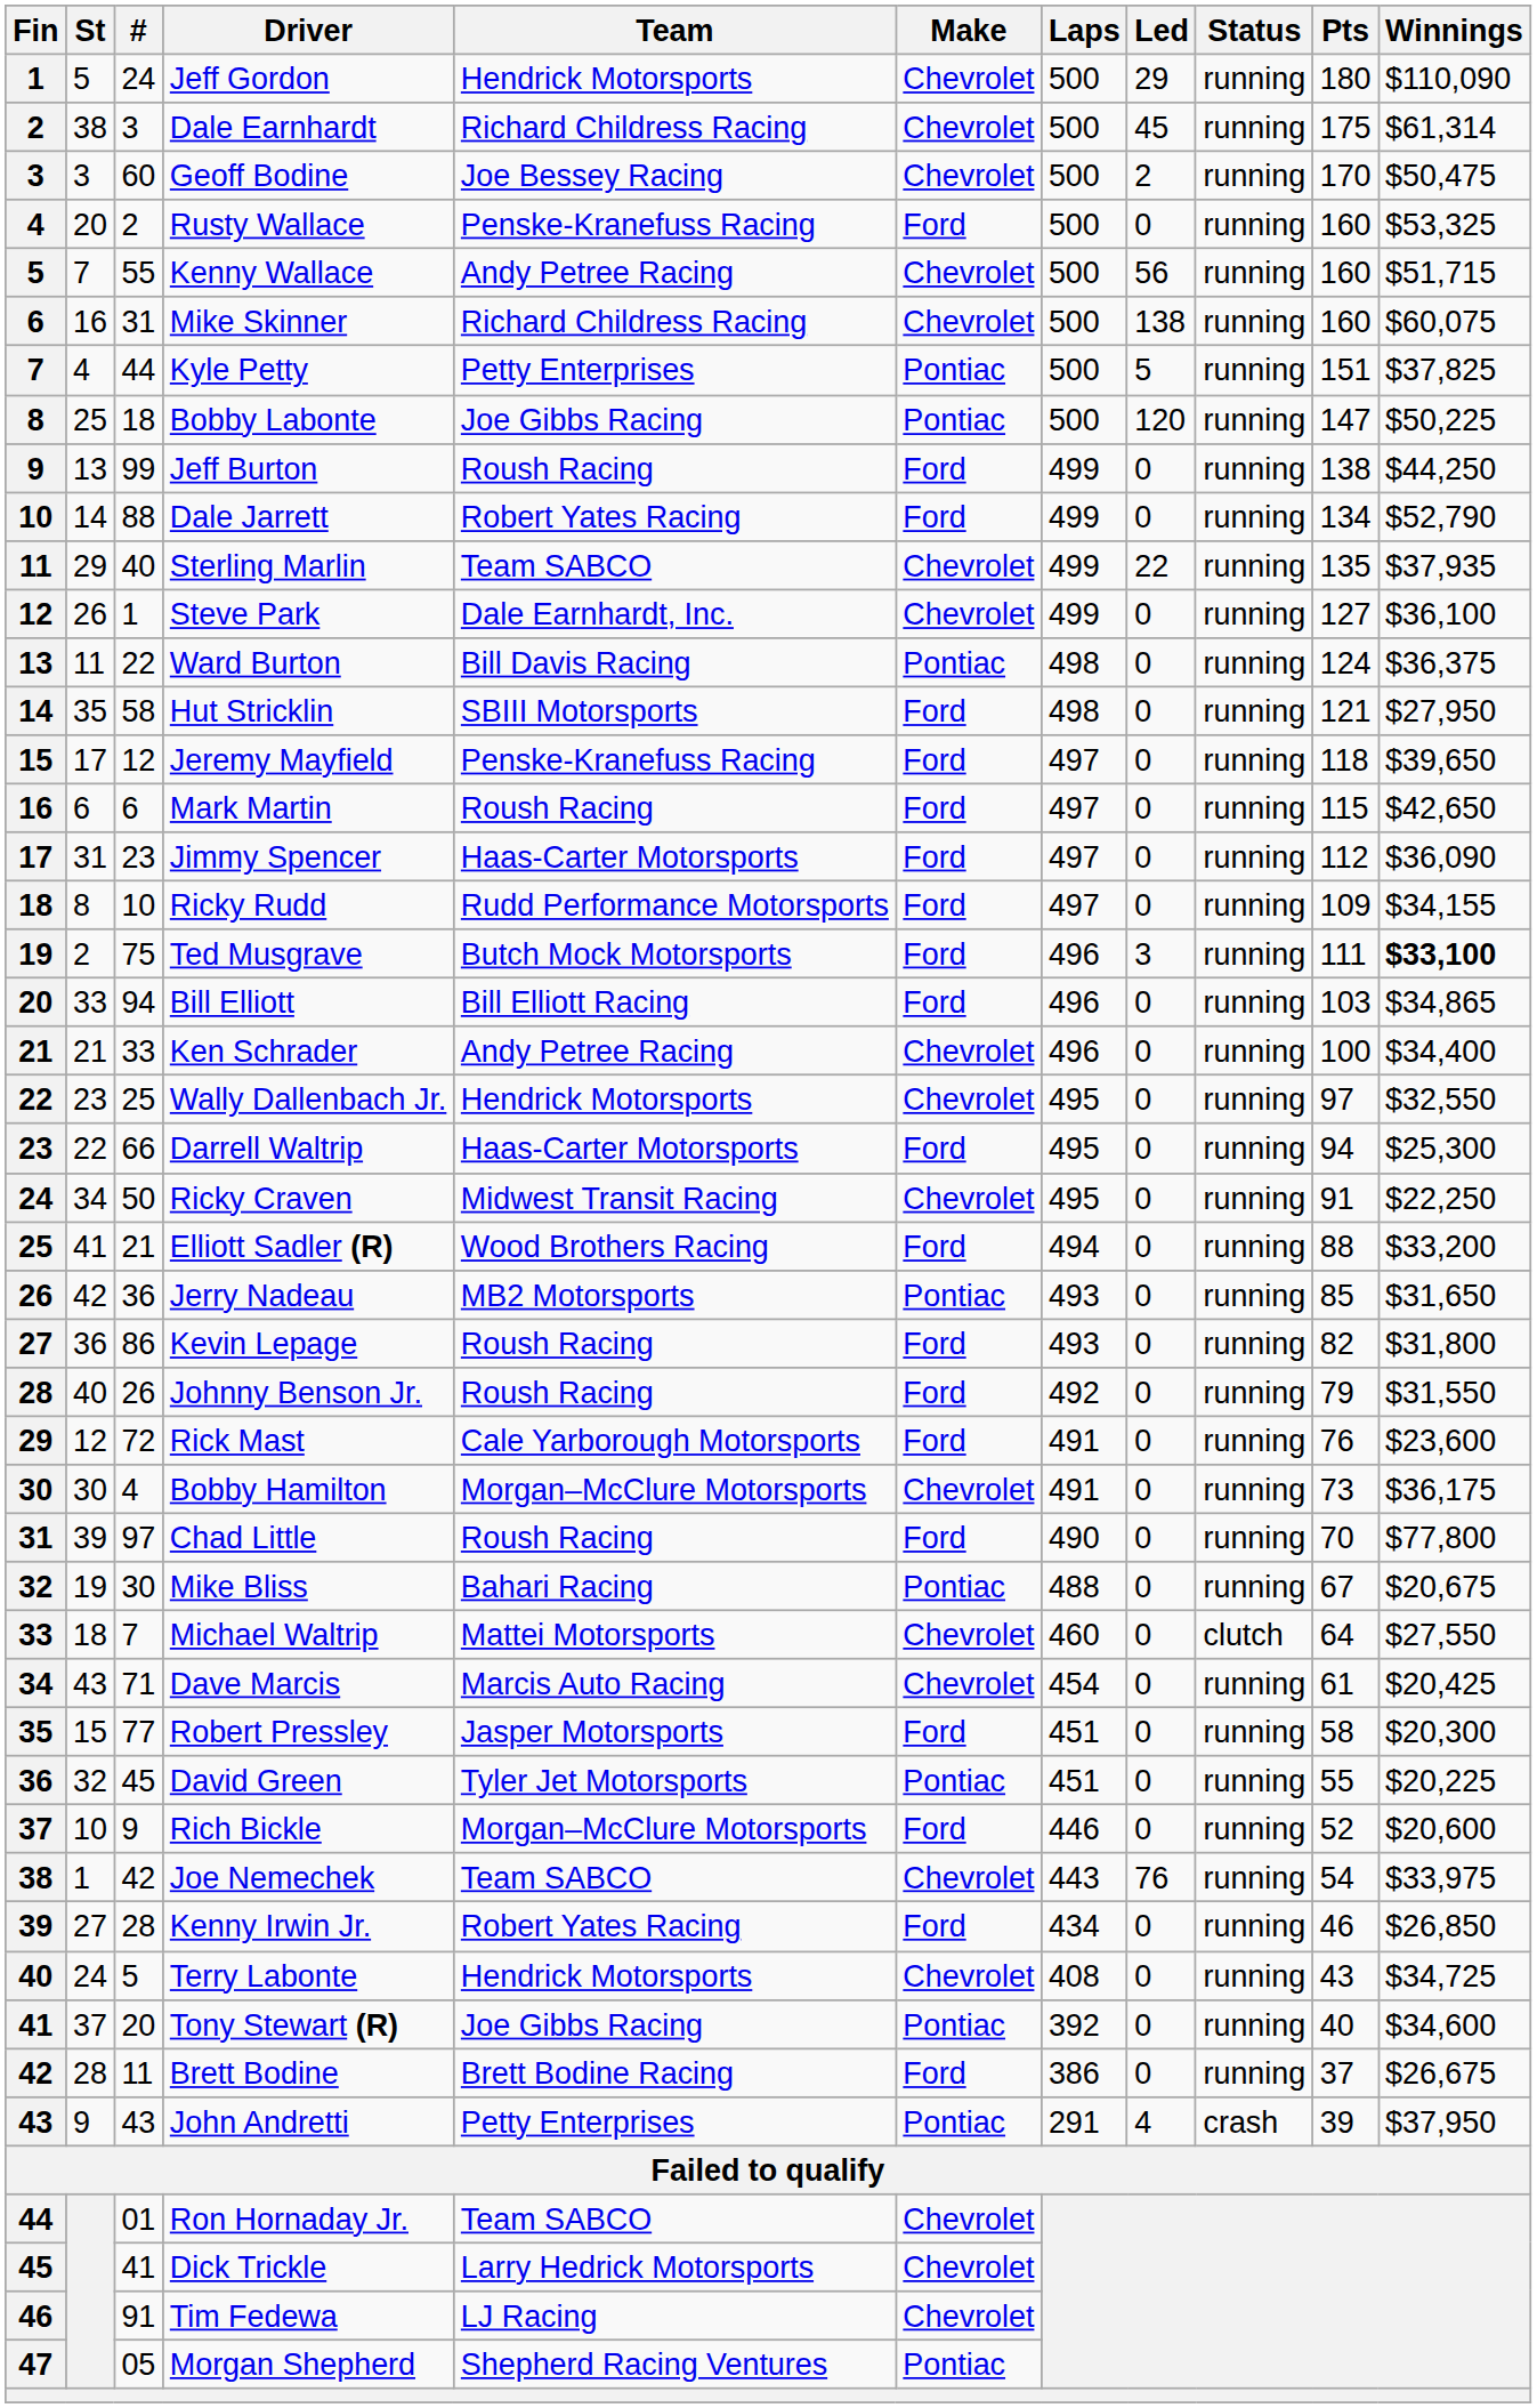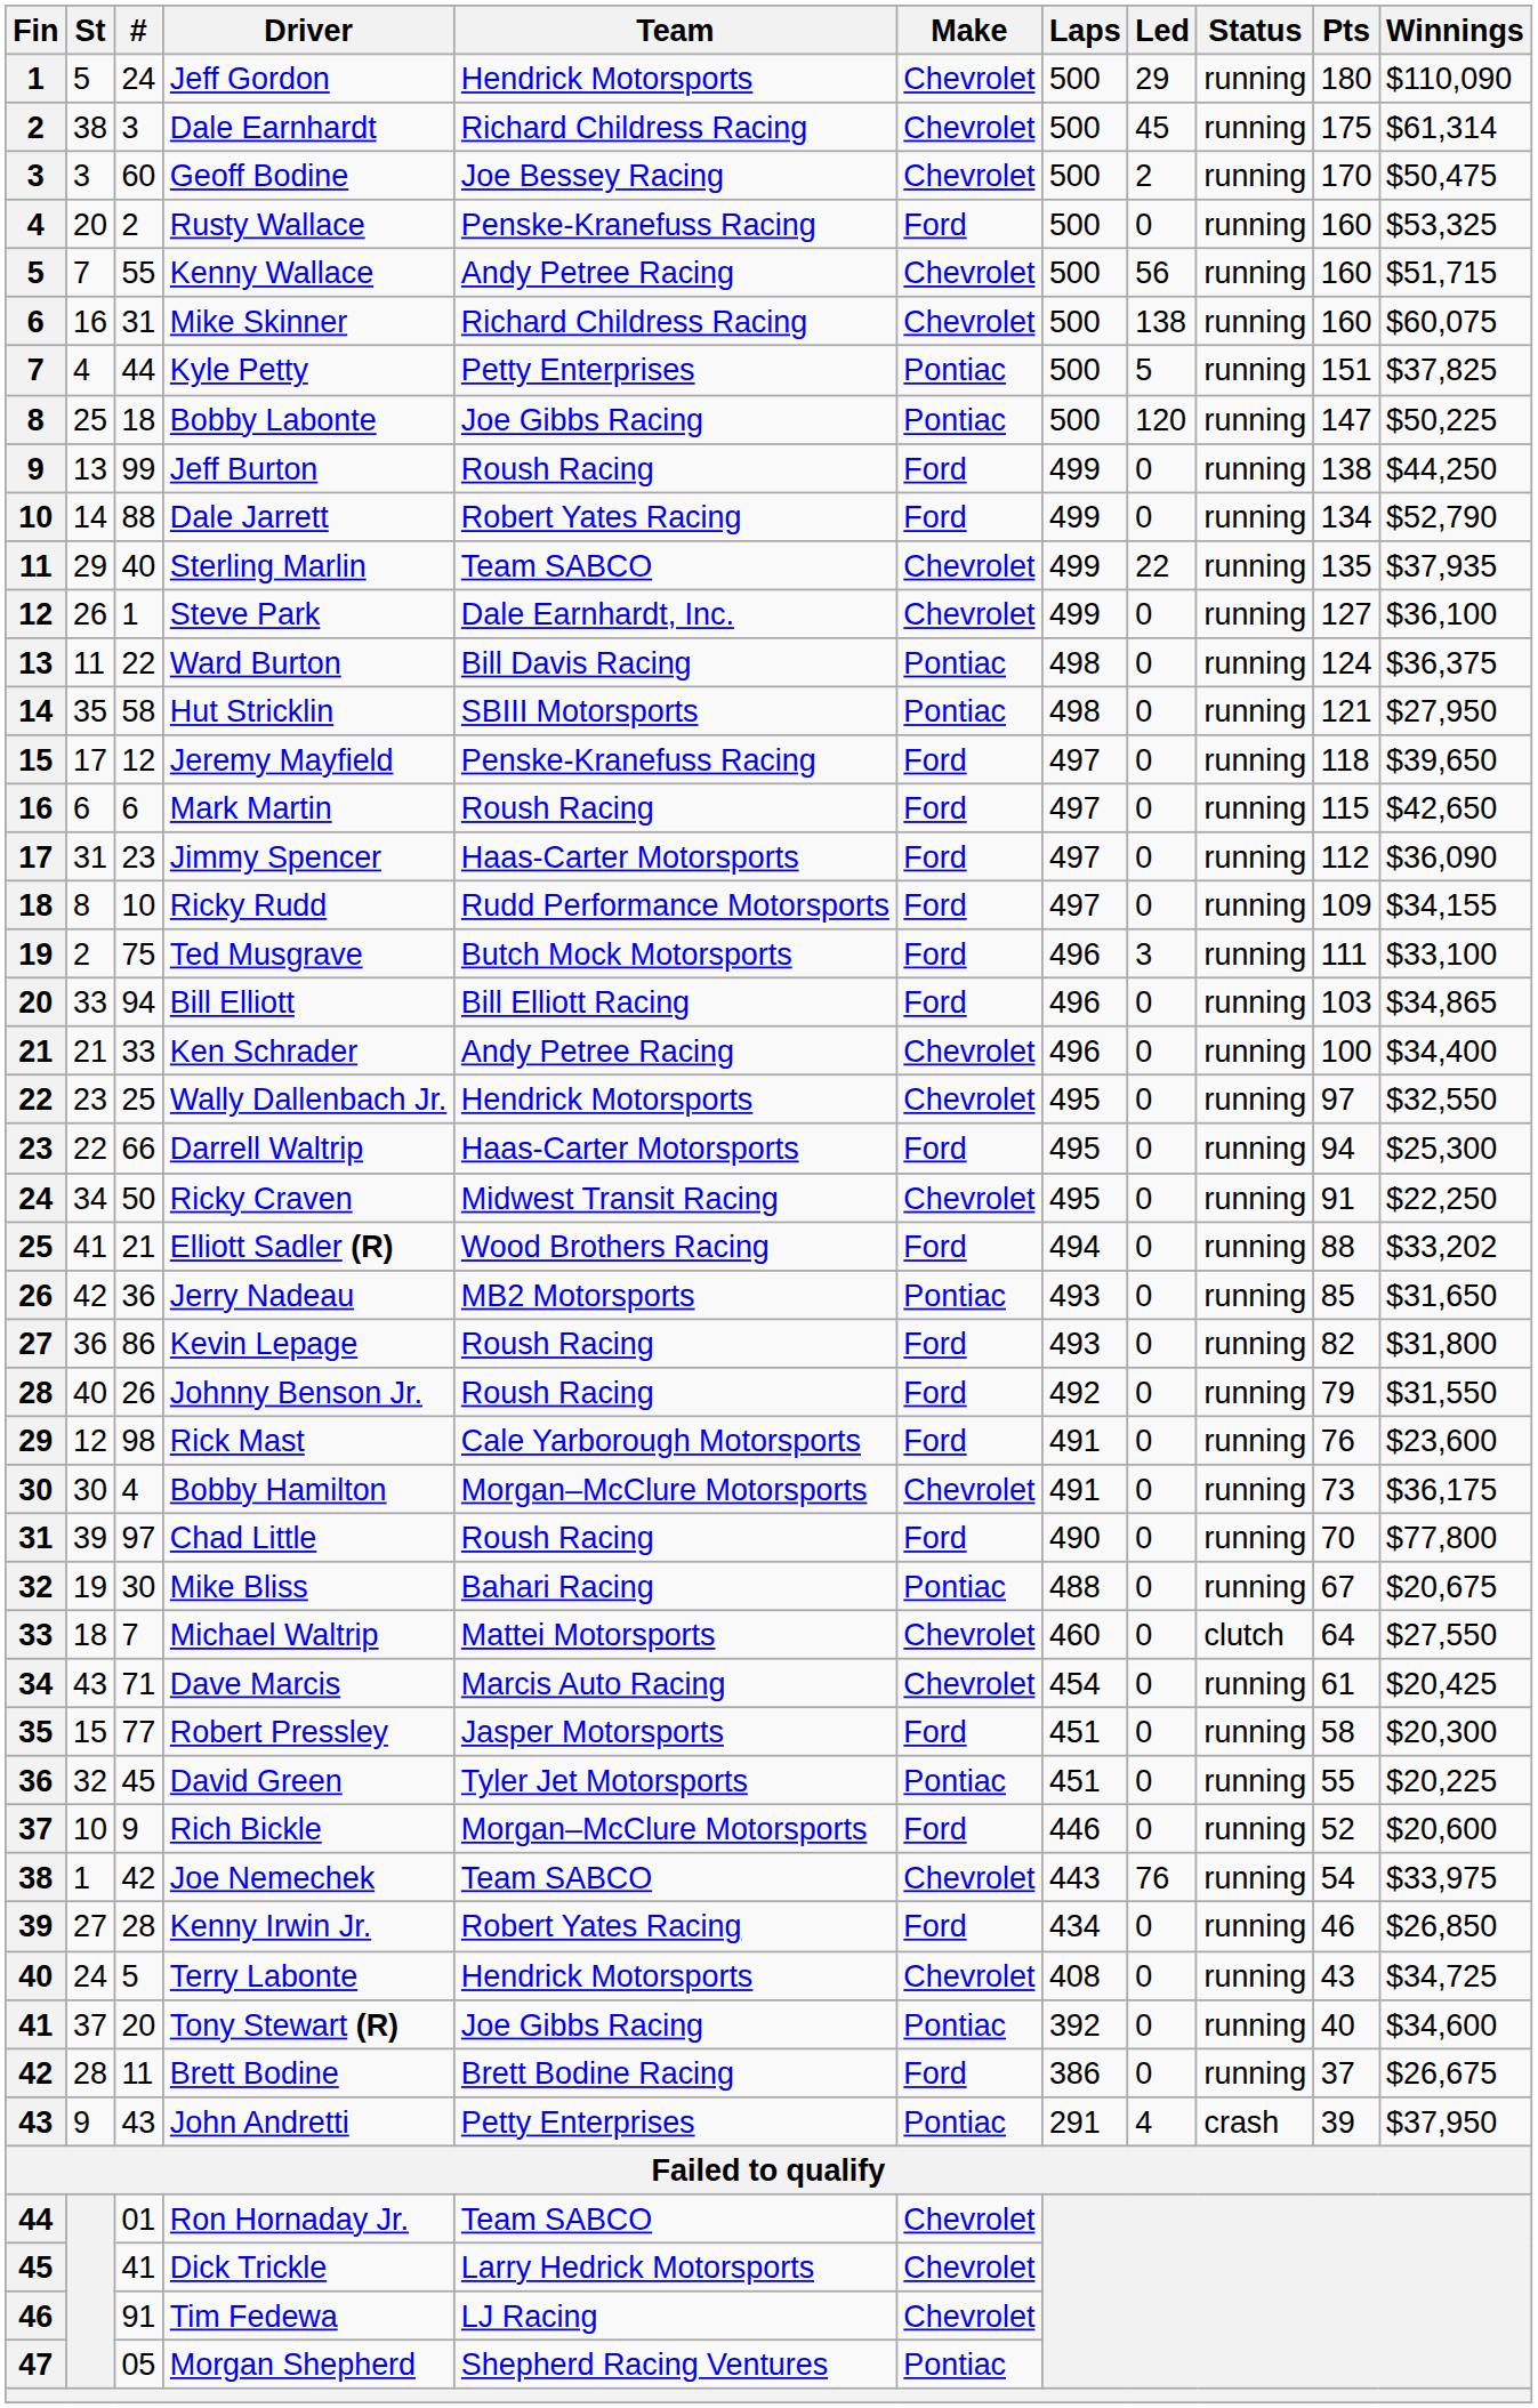 <table class="wikitable" style="font-size:95%">
 <tr>
 <th>Fin</th>
 <th>St</th>
 <th>#</th>
 <th>Driver</th>
 <th>Team</th>
 <th>Make</th>
 <th>Laps</th>
 <th>Led</th>
 <th>Status</th>
 <th>Pts</th>
 <th>Winnings</th>
 </tr>
 <tr>
 <th>1</th>
 <td>5</td>
 <td>24</td>
 <td><a href='#'>Jeff Gordon</a></td>
 <td><a href='#'>Hendrick Motorsports</a></td>
 <td><a href='#'>Chevrolet</a></td>
 <td>500</td>
 <td>29</td>
 <td>running</td>
 <td>180</td>
 <td>$110,090</td>
 </tr>
 <tr>
 <th>2</th>
 <td>38</td>
 <td>3</td>
 <td><a href='#'>Dale Earnhardt</a></td>
 <td><a href='#'>Richard Childress Racing</a></td>
 <td><a href='#'>Chevrolet</a></td>
 <td>500</td>
 <td>45</td>
 <td>running</td>
 <td>175</td>
 <td>$61,314</td>
 </tr>
 <tr>
 <th>3</th>
 <td>3</td>
 <td>60</td>
 <td><a href='#'>Geoff Bodine</a></td>
 <td><a href='#'>Joe Bessey Racing</a></td>
 <td><a href='#'>Chevrolet</a></td>
 <td>500</td>
 <td>2</td>
 <td>running</td>
 <td>170</td>
 <td>$50,475</td>
 </tr>
 <tr>
 <th>4</th>
 <td>20</td>
 <td>2</td>
 <td><a href='#'>Rusty Wallace</a></td>
 <td><a href='#'>Penske-Kranefuss Racing</a></td>
 <td><a href='#'>Ford</a></td>
 <td>500</td>
 <td>0</td>
 <td>running</td>
 <td>160</td>
 <td>$53,325</td>
 </tr>
 <tr>
 <th>5</th>
 <td>7</td>
 <td>55</td>
 <td><a href='#'>Kenny Wallace</a></td>
 <td><a href='#'>Andy Petree Racing</a></td>
 <td><a href='#'>Chevrolet</a></td>
 <td>500</td>
 <td>56</td>
 <td>running</td>
 <td>160</td>
 <td>$51,715</td>
 </tr>
 <tr>
 <th>6</th>
 <td>16</td>
 <td>31</td>
 <td><a href='#'>Mike Skinner</a></td>
 <td><a href='#'>Richard Childress Racing</a></td>
 <td><a href='#'>Chevrolet</a></td>
 <td>500</td>
 <td>138</td>
 <td>running</td>
 <td>160</td>
 <td>$60,075</td>
 </tr>
 <tr>
 <th>7</th>
 <td>4</td>
 <td>44</td>
 <td><a href='#'>Kyle Petty</a></td>
 <td><a href='#'>Petty Enterprises</a></td>
 <td><a href='#'>Pontiac</a></td>
 <td>500</td>
 <td>5</td>
 <td>running</td>
 <td>151</td>
 <td>$37,825</td>
 </tr>
 <tr>
 <th>8</th>
 <td>25</td>
 <td>18</td>
 <td><a href='#'>Bobby Labonte</a></td>
 <td><a href='#'>Joe Gibbs Racing</a></td>
 <td><a href='#'>Pontiac</a></td>
 <td>500</td>
 <td>120</td>
 <td>running</td>
 <td>147</td>
 <td>$50,225</td>
 </tr>
 <tr>
 <th>9</th>
 <td>13</td>
 <td>99</td>
 <td><a href='#'>Jeff Burton</a></td>
 <td><a href='#'>Roush Racing</a></td>
 <td><a href='#'>Ford</a></td>
 <td>499</td>
 <td>0</td>
 <td>running</td>
 <td>138</td>
 <td>$44,250</td>
 </tr>
 <tr>
 <th>10</th>
 <td>14</td>
 <td>88</td>
 <td><a href='#'>Dale Jarrett</a></td>
 <td><a href='#'>Robert Yates Racing</a></td>
 <td><a href='#'>Ford</a></td>
 <td>499</td>
 <td>0</td>
 <td>running</td>
 <td>134</td>
 <td>$52,790</td>
 </tr>
 <tr>
 <th>11</th>
 <td>29</td>
 <td>40</td>
 <td><a href='#'>Sterling Marlin</a></td>
 <td><a href='#'>Team SABCO</a></td>
 <td><a href='#'>Chevrolet</a></td>
 <td>499</td>
 <td>22</td>
 <td>running</td>
 <td>135</td>
 <td>$37,935</td>
 </tr>
 <tr>
 <th>12</th>
 <td>26</td>
 <td>1</td>
 <td><a href='#'>Steve Park</a></td>
 <td><a href='#'>Dale Earnhardt, Inc.</a></td>
 <td><a href='#'>Chevrolet</a></td>
 <td>499</td>
 <td>0</td>
 <td>running</td>
 <td>127</td>
 <td>$36,100</td>
 </tr>
 <tr>
 <th>13</th>
 <td>11</td>
 <td>22</td>
 <td><a href='#'>Ward Burton</a></td>
 <td><a href='#'>Bill Davis Racing</a></td>
 <td><a href='#'>Pontiac</a></td>
 <td>498</td>
 <td>0</td>
 <td>running</td>
 <td>124</td>
 <td>$36,375</td>
 </tr>
 <tr>
 <th>14</th>
 <td>35</td>
 <td>58</td>
 <td><a href='#'>Hut Stricklin</a></td>
 <td><a href='#'>SBIII Motorsports</a></td>
-<td><a href='#'>Ford</a></td>
+<td><a href='#'>Pontiac</a></td>
 <td>498</td>
 <td>0</td>
 <td>running</td>
 <td>121</td>
 <td>$27,950</td>
 </tr>
 <tr>
 <th>15</th>
 <td>17</td>
 <td>12</td>
 <td><a href='#'>Jeremy Mayfield</a></td>
 <td><a href='#'>Penske-Kranefuss Racing</a></td>
 <td><a href='#'>Ford</a></td>
 <td>497</td>
 <td>0</td>
 <td>running</td>
 <td>118</td>
 <td>$39,650</td>
 </tr>
 <tr>
 <th>16</th>
 <td>6</td>
 <td>6</td>
 <td><a href='#'>Mark Martin</a></td>
 <td><a href='#'>Roush Racing</a></td>
 <td><a href='#'>Ford</a></td>
 <td>497</td>
 <td>0</td>
 <td>running</td>
 <td>115</td>
 <td>$42,650</td>
 </tr>
 <tr>
 <th>17</th>
 <td>31</td>
 <td>23</td>
 <td><a href='#'>Jimmy Spencer</a></td>
 <td><a href='#'>Haas-Carter Motorsports</a></td>
 <td><a href='#'>Ford</a></td>
 <td>497</td>
 <td>0</td>
 <td>running</td>
 <td>112</td>
 <td>$36,090</td>
 </tr>
 <tr>
 <th>18</th>
 <td>8</td>
 <td>10</td>
 <td><a href='#'>Ricky Rudd</a></td>
 <td><a href='#'>Rudd Performance Motorsports</a></td>
 <td><a href='#'>Ford</a></td>
 <td>497</td>
 <td>0</td>
 <td>running</td>
 <td>109</td>
 <td>$34,155</td>
 </tr>
 <tr>
 <th>19</th>
 <td>2</td>
 <td>75</td>
 <td><a href='#'>Ted Musgrave</a></td>
 <td><a href='#'>Butch Mock Motorsports</a></td>
 <td><a href='#'>Ford</a></td>
 <td>496</td>
 <td>3</td>
 <td>running</td>
 <td>111</td>
-<td><strong>$33,100</strong></td>
+<td>$33,100</td>
 </tr>
 <tr>
 <th>20</th>
 <td>33</td>
 <td>94</td>
 <td><a href='#'>Bill Elliott</a></td>
 <td><a href='#'>Bill Elliott Racing</a></td>
 <td><a href='#'>Ford</a></td>
 <td>496</td>
 <td>0</td>
 <td>running</td>
 <td>103</td>
 <td>$34,865</td>
 </tr>
 <tr>
 <th>21</th>
 <td>21</td>
 <td>33</td>
 <td><a href='#'>Ken Schrader</a></td>
 <td><a href='#'>Andy Petree Racing</a></td>
 <td><a href='#'>Chevrolet</a></td>
 <td>496</td>
 <td>0</td>
 <td>running</td>
 <td>100</td>
 <td>$34,400</td>
 </tr>
 <tr>
 <th>22</th>
 <td>23</td>
 <td>25</td>
 <td><a href='#'>Wally Dallenbach Jr.</a></td>
 <td><a href='#'>Hendrick Motorsports</a></td>
 <td><a href='#'>Chevrolet</a></td>
 <td>495</td>
 <td>0</td>
 <td>running</td>
 <td>97</td>
 <td>$32,550</td>
 </tr>
 <tr>
 <th>23</th>
 <td>22</td>
 <td>66</td>
 <td><a href='#'>Darrell Waltrip</a></td>
 <td><a href='#'>Haas-Carter Motorsports</a></td>
 <td><a href='#'>Ford</a></td>
 <td>495</td>
 <td>0</td>
 <td>running</td>
 <td>94</td>
 <td>$25,300</td>
 </tr>
 <tr>
 <th>24</th>
 <td>34</td>
 <td>50</td>
 <td><a href='#'>Ricky Craven</a></td>
 <td><a href='#'>Midwest Transit Racing</a></td>
 <td><a href='#'>Chevrolet</a></td>
 <td>495</td>
 <td>0</td>
 <td>running</td>
 <td>91</td>
 <td>$22,250</td>
 </tr>
 <tr>
 <th>25</th>
 <td>41</td>
 <td>21</td>
 <td><a href='#'>Elliott Sadler</a> <strong>(R)</strong></td>
 <td><a href='#'>Wood Brothers Racing</a></td>
 <td><a href='#'>Ford</a></td>
 <td>494</td>
 <td>0</td>
 <td>running</td>
 <td>88</td>
-<td>$33,200</td>
+<td>$33,202</td>
 </tr>
 <tr>
 <th>26</th>
 <td>42</td>
 <td>36</td>
 <td><a href='#'>Jerry Nadeau</a></td>
 <td><a href='#'>MB2 Motorsports</a></td>
 <td><a href='#'>Pontiac</a></td>
 <td>493</td>
 <td>0</td>
 <td>running</td>
 <td>85</td>
 <td>$31,650</td>
 </tr>
 <tr>
 <th>27</th>
 <td>36</td>
 <td>86</td>
 <td><a href='#'>Kevin Lepage</a></td>
 <td><a href='#'>Roush Racing</a></td>
 <td><a href='#'>Ford</a></td>
 <td>493</td>
 <td>0</td>
 <td>running</td>
 <td>82</td>
 <td>$31,800</td>
 </tr>
 <tr>
 <th>28</th>
 <td>40</td>
 <td>26</td>
 <td><a href='#'>Johnny Benson Jr.</a></td>
 <td><a href='#'>Roush Racing</a></td>
 <td><a href='#'>Ford</a></td>
 <td>492</td>
 <td>0</td>
 <td>running</td>
 <td>79</td>
 <td>$31,550</td>
 </tr>
 <tr>
 <th>29</th>
 <td>12</td>
-<td>72</td>
+<td>98</td>
 <td><a href='#'>Rick Mast</a></td>
 <td><a href='#'>Cale Yarborough Motorsports</a></td>
 <td><a href='#'>Ford</a></td>
 <td>491</td>
 <td>0</td>
 <td>running</td>
 <td>76</td>
 <td>$23,600</td>
 </tr>
 <tr>
 <th>30</th>
 <td>30</td>
 <td>4</td>
 <td><a href='#'>Bobby Hamilton</a></td>
 <td><a href='#'>Morgan–McClure Motorsports</a></td>
 <td><a href='#'>Chevrolet</a></td>
 <td>491</td>
 <td>0</td>
 <td>running</td>
 <td>73</td>
 <td>$36,175</td>
 </tr>
 <tr>
 <th>31</th>
 <td>39</td>
 <td>97</td>
 <td><a href='#'>Chad Little</a></td>
 <td><a href='#'>Roush Racing</a></td>
 <td><a href='#'>Ford</a></td>
 <td>490</td>
 <td>0</td>
 <td>running</td>
 <td>70</td>
 <td>$77,800</td>
 </tr>
 <tr>
 <th>32</th>
 <td>19</td>
 <td>30</td>
 <td><a href='#'>Mike Bliss</a></td>
 <td><a href='#'>Bahari Racing</a></td>
 <td><a href='#'>Pontiac</a></td>
 <td>488</td>
 <td>0</td>
 <td>running</td>
 <td>67</td>
 <td>$20,675</td>
 </tr>
 <tr>
 <th>33</th>
 <td>18</td>
 <td>7</td>
 <td><a href='#'>Michael Waltrip</a></td>
 <td><a href='#'>Mattei Motorsports</a></td>
 <td><a href='#'>Chevrolet</a></td>
 <td>460</td>
 <td>0</td>
 <td>clutch</td>
 <td>64</td>
 <td>$27,550</td>
 </tr>
 <tr>
 <th>34</th>
 <td>43</td>
 <td>71</td>
 <td><a href='#'>Dave Marcis</a></td>
 <td><a href='#'>Marcis Auto Racing</a></td>
 <td><a href='#'>Chevrolet</a></td>
 <td>454</td>
 <td>0</td>
 <td>running</td>
 <td>61</td>
 <td>$20,425</td>
 </tr>
 <tr>
 <th>35</th>
 <td>15</td>
 <td>77</td>
 <td><a href='#'>Robert Pressley</a></td>
 <td><a href='#'>Jasper Motorsports</a></td>
 <td><a href='#'>Ford</a></td>
 <td>451</td>
 <td>0</td>
 <td>running</td>
 <td>58</td>
 <td>$20,300</td>
 </tr>
 <tr>
 <th>36</th>
 <td>32</td>
 <td>45</td>
 <td><a href='#'>David Green</a></td>
 <td><a href='#'>Tyler Jet Motorsports</a></td>
 <td><a href='#'>Pontiac</a></td>
 <td>451</td>
 <td>0</td>
 <td>running</td>
 <td>55</td>
 <td>$20,225</td>
 </tr>
 <tr>
 <th>37</th>
 <td>10</td>
 <td>9</td>
 <td><a href='#'>Rich Bickle</a></td>
 <td><a href='#'>Morgan–McClure Motorsports</a></td>
 <td><a href='#'>Ford</a></td>
 <td>446</td>
 <td>0</td>
 <td>running</td>
 <td>52</td>
 <td>$20,600</td>
 </tr>
 <tr>
 <th>38</th>
 <td>1</td>
 <td>42</td>
 <td><a href='#'>Joe Nemechek</a></td>
 <td><a href='#'>Team SABCO</a></td>
 <td><a href='#'>Chevrolet</a></td>
 <td>443</td>
 <td>76</td>
 <td>running</td>
 <td>54</td>
 <td>$33,975</td>
 </tr>
 <tr>
 <th>39</th>
 <td>27</td>
 <td>28</td>
 <td><a href='#'>Kenny Irwin Jr.</a></td>
 <td><a href='#'>Robert Yates Racing</a></td>
 <td><a href='#'>Ford</a></td>
 <td>434</td>
 <td>0</td>
 <td>running</td>
 <td>46</td>
 <td>$26,850</td>
 </tr>
 <tr>
 <th>40</th>
 <td>24</td>
 <td>5</td>
 <td><a href='#'>Terry Labonte</a></td>
 <td><a href='#'>Hendrick Motorsports</a></td>
 <td><a href='#'>Chevrolet</a></td>
 <td>408</td>
 <td>0</td>
 <td>running</td>
 <td>43</td>
 <td>$34,725</td>
 </tr>
 <tr>
 <th>41</th>
 <td>37</td>
 <td>20</td>
 <td><a href='#'>Tony Stewart</a> <strong>(R)</strong></td>
 <td><a href='#'>Joe Gibbs Racing</a></td>
 <td><a href='#'>Pontiac</a></td>
 <td>392</td>
 <td>0</td>
 <td>running</td>
 <td>40</td>
 <td>$34,600</td>
 </tr>
 <tr>
 <th>42</th>
 <td>28</td>
 <td>11</td>
 <td><a href='#'>Brett Bodine</a></td>
 <td><a href='#'>Brett Bodine Racing</a></td>
 <td><a href='#'>Ford</a></td>
 <td>386</td>
 <td>0</td>
 <td>running</td>
 <td>37</td>
 <td>$26,675</td>
 </tr>
 <tr>
 <th>43</th>
 <td>9</td>
 <td>43</td>
 <td><a href='#'>John Andretti</a></td>
 <td><a href='#'>Petty Enterprises</a></td>
 <td><a href='#'>Pontiac</a></td>
 <td>291</td>
 <td>4</td>
 <td>crash</td>
 <td>39</td>
 <td>$37,950</td>
 </tr>
 <tr>
 <th colspan="11">Failed to qualify</th>
 </tr>
 <tr>
 <th>44</th>
 <th rowspan="4"></th>
 <td>01</td>
 <td><a href='#'>Ron Hornaday Jr.</a></td>
 <td><a href='#'>Team SABCO</a></td>
 <td><a href='#'>Chevrolet</a></td>
 <th colspan="5" rowspan="4"></th>
 </tr>
 <tr>
 <th>45</th>
 <td>41</td>
 <td><a href='#'>Dick Trickle</a></td>
 <td><a href='#'>Larry Hedrick Motorsports</a></td>
 <td><a href='#'>Chevrolet</a></td>
 </tr>
 <tr>
 <th>46</th>
 <td>91</td>
 <td><a href='#'>Tim Fedewa</a></td>
 <td><a href='#'>LJ Racing</a></td>
 <td><a href='#'>Chevrolet</a></td>
 </tr>
 <tr>
 <th>47</th>
 <td>05</td>
 <td><a href='#'>Morgan Shepherd</a></td>
 <td><a href='#'>Shepherd Racing Ventures</a></td>
 <td><a href='#'>Pontiac</a></td>
 </tr>
 <tr>
 <th colspan="11"></th>
 </tr>
 </table>
